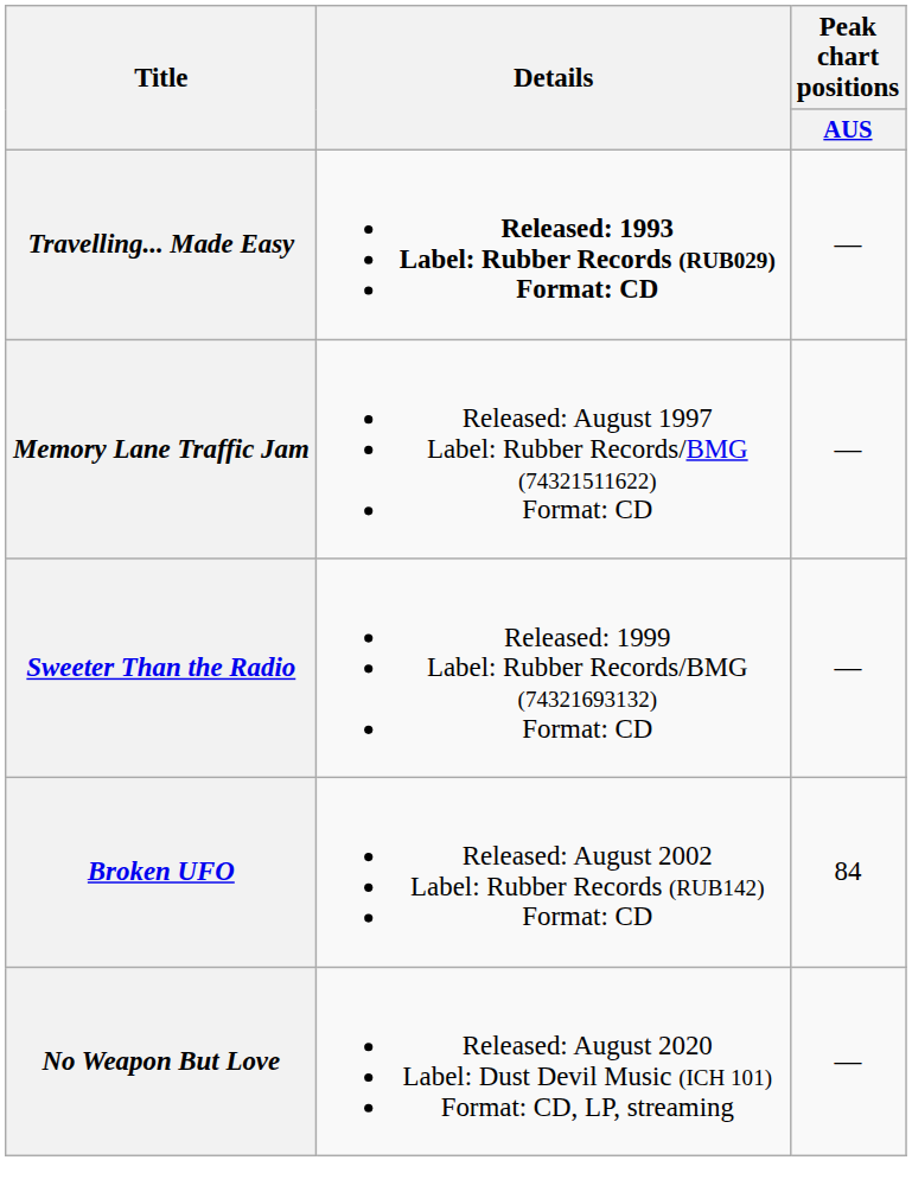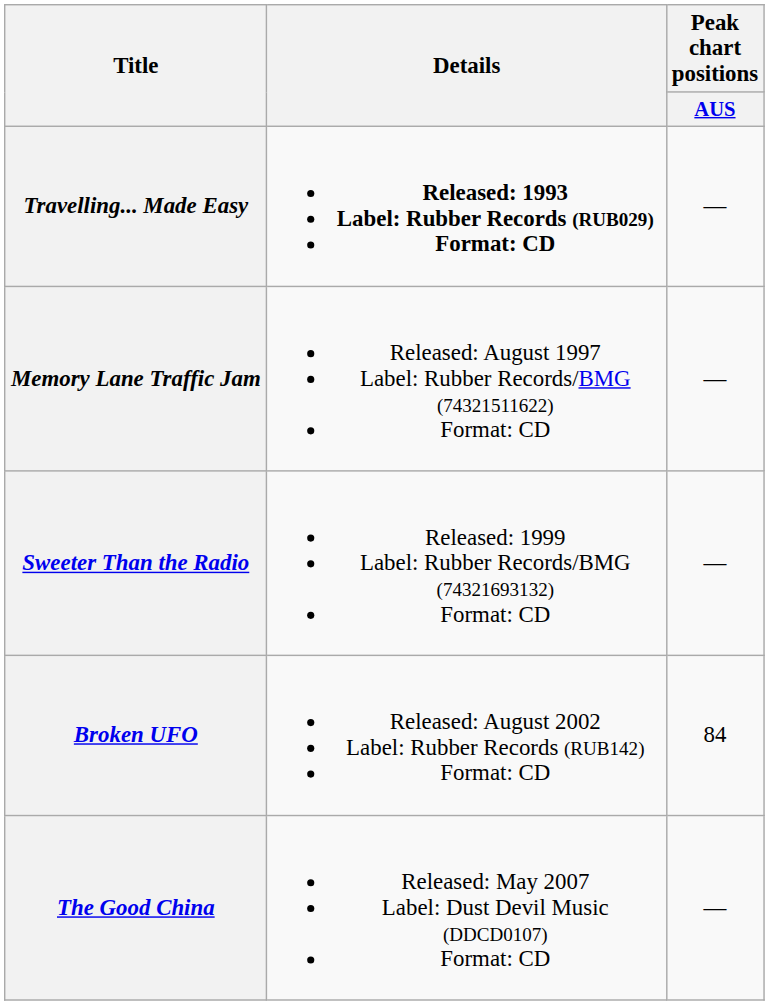 <table class="wikitable plainrowheaders" style="text-align:center;" border="1">
 <tr>
 <th scope="col" rowspan="2" style="width:11em;">Title</th>
 <th scope="col" rowspan="2" style="width:17em;">Details</th>
 <th scope="col" colspan="1">Peak chart positions</th>
 </tr>
 <tr>
 <th scope="col" style="width:3em;font-size:90%;"><a href='#'>AUS</a><br></th>
 </tr>
 <tr>
 <th scope="row"><em>Travelling... Made Easy</em></th>
 <td><strong><br><ul><li>Released: 1993</li><li>Label: Rubber Records <small>(RUB029)</small></li><li>Format: CD</li></ul></strong></td>
 <td>—</td>
 </tr>
 <tr>
 <th scope="row"><em>Memory Lane Traffic Jam</em></th>
 <td><br><ul><li>Released: August 1997</li><li>Label: Rubber Records/<a href='#'>BMG</a> <small>(74321511622)</small></li><li>Format: CD</li></ul></td>
 <td>—</td>
 </tr>
 <tr>
 <th scope="row"><em><a href='#'>Sweeter Than the Radio</a></em></th>
 <td><br><ul><li>Released: 1999</li><li>Label: Rubber Records/BMG <small>(74321693132)</small></li><li>Format: CD</li></ul></td>
 <td>—</td>
 </tr>
 <tr>
 <th scope="row"><em><a href='#'>Broken UFO</a></em></th>
 <td><br><ul><li>Released: August 2002</li><li>Label: Rubber Records <small>(RUB142)</small></li><li>Format: CD</li></ul></td>
 <td>84</td>
 </tr>
 <tr>
-<th scope="row"><em>No Weapon But Love</em></th>
-<td><br><ul><li>Released: August 2020</li><li>Label: Dust Devil Music <small>(ICH 101)</small></li><li>Format: CD, LP, streaming</li></ul></td>
+<th scope="row"><em><a href='#'>The Good China</a></em></th>
+<td><br><ul><li>Released: May 2007</li><li>Label: Dust Devil Music <small>(DDCD0107)</small></li><li>Format: CD</li></ul></td>
 <td>—</td>
 </tr>
 </table>
